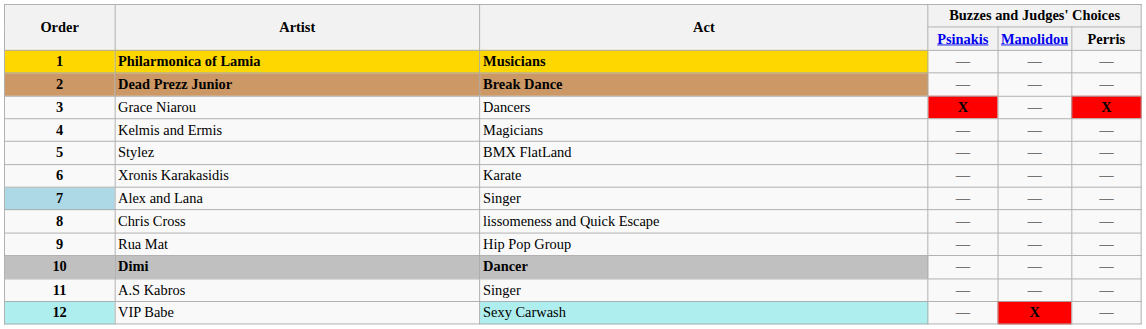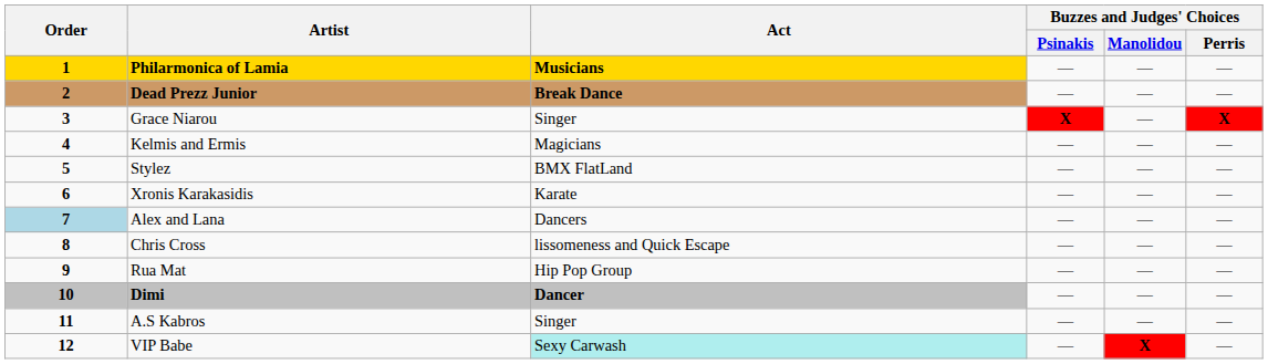 <table class="wikitable" style="width:100%;">
 <tr>
 <th rowspan=2>Order</th>
 <th rowspan=2>Artist</th>
 <th rowspan=2>Act</th>
 <th colspan=3>Buzzes and Judges' Choices</th>
 </tr>
 <tr>
 <th width="70"><a href='#'>Psinakis</a></th>
 <th width="70"><a href='#'>Manolidou</a></th>
 <th width="70">Perris</th>
 </tr>
 <tr>
 <th style="background:gold;text-align:center;">1</th>
 <td style="background:gold;"><strong>Philarmonica of Lamia</strong></td>
 <td style="background:gold;"><strong>Musicians</strong></td>
 <td align="center">—</td>
 <td align="center">—</td>
 <td align="center">—</td>
 </tr>
 <tr>
 <th style="background:#c96;text-align:center;">2</th>
 <td style="background:#c96;"><strong>Dead Prezz Junior</strong></td>
 <td style="background:#c96;"><strong>Break Dance</strong></td>
 <td align="center">—</td>
 <td align="center">—</td>
 <td align="center">—</td>
 </tr>
 <tr>
 <td align="center"><strong>3</strong></td>
 <td>Grace Niarou</td>
-<td>Dancers</td>
+<td>Singer</td>
 <td style="background:red; text-align:center;"><strong>X</strong></td>
 <td align="center">—</td>
 <td style="background:red; text-align:center;"><strong>X</strong></td>
 </tr>
 <tr>
 <td align="center"><strong>4</strong></td>
 <td>Kelmis and Ermis</td>
 <td>Magicians</td>
 <td align="center">—</td>
 <td align="center">—</td>
 <td align="center">—</td>
 </tr>
 <tr>
 <td align="center"><strong>5</strong></td>
 <td>Stylez</td>
 <td>BMX FlatLand</td>
 <td align="center">—</td>
 <td align="center">—</td>
 <td align="center">—</td>
 </tr>
 <tr>
 <td align="center"><strong>6</strong></td>
 <td>Xronis Karakasidis</td>
 <td>Karate</td>
 <td align="center">—</td>
 <td align="center">—</td>
 <td align="center">—</td>
 </tr>
 <tr>
 <td align="center" style="background: lightblue;"><strong>7</strong></td>
 <td>Alex and Lana</td>
-<td>Singer</td>
+<td>Dancers</td>
 <td align="center">—</td>
 <td align="center">—</td>
 <td align="center">—</td>
 </tr>
 <tr>
 <td align="center"><strong>8</strong></td>
 <td>Chris Cross</td>
 <td>lissomeness and Quick Escape</td>
 <td align="center">—</td>
 <td align="center">—</td>
 <td align="center">—</td>
 </tr>
 <tr>
 <td align="center"><strong>9</strong></td>
 <td>Rua Mat</td>
 <td>Hip Pop Group</td>
 <td align="center">—</td>
 <td align="center">—</td>
 <td align="center">—</td>
 </tr>
 <tr>
 <th style="background:silver;text-align:center;">10</th>
 <td style="background:silver;"><strong>Dimi</strong></td>
 <td style="background:silver;"><strong>Dancer</strong></td>
 <td align="center">—</td>
 <td align="center">—</td>
 <td align="center">—</td>
 </tr>
 <tr>
 <td align="center"><strong>11</strong></td>
 <td>A.S Kabros</td>
 <td>Singer</td>
 <td align="center">—</td>
 <td align="center">—</td>
 <td align="center">—</td>
 </tr>
 <tr>
-<td align="center" style="background: paleturquoise;"><strong>12</strong></td>
+<td align="center"><strong>12</strong></td>
 <td>VIP Babe</td>
 <td style="background: paleturquoise;">Sexy Carwash</td>
 <td align="center">—</td>
 <td style="background:red; text-align:center;"><strong>X</strong></td>
 <td align="center">—</td>
 </tr>
 </table>
